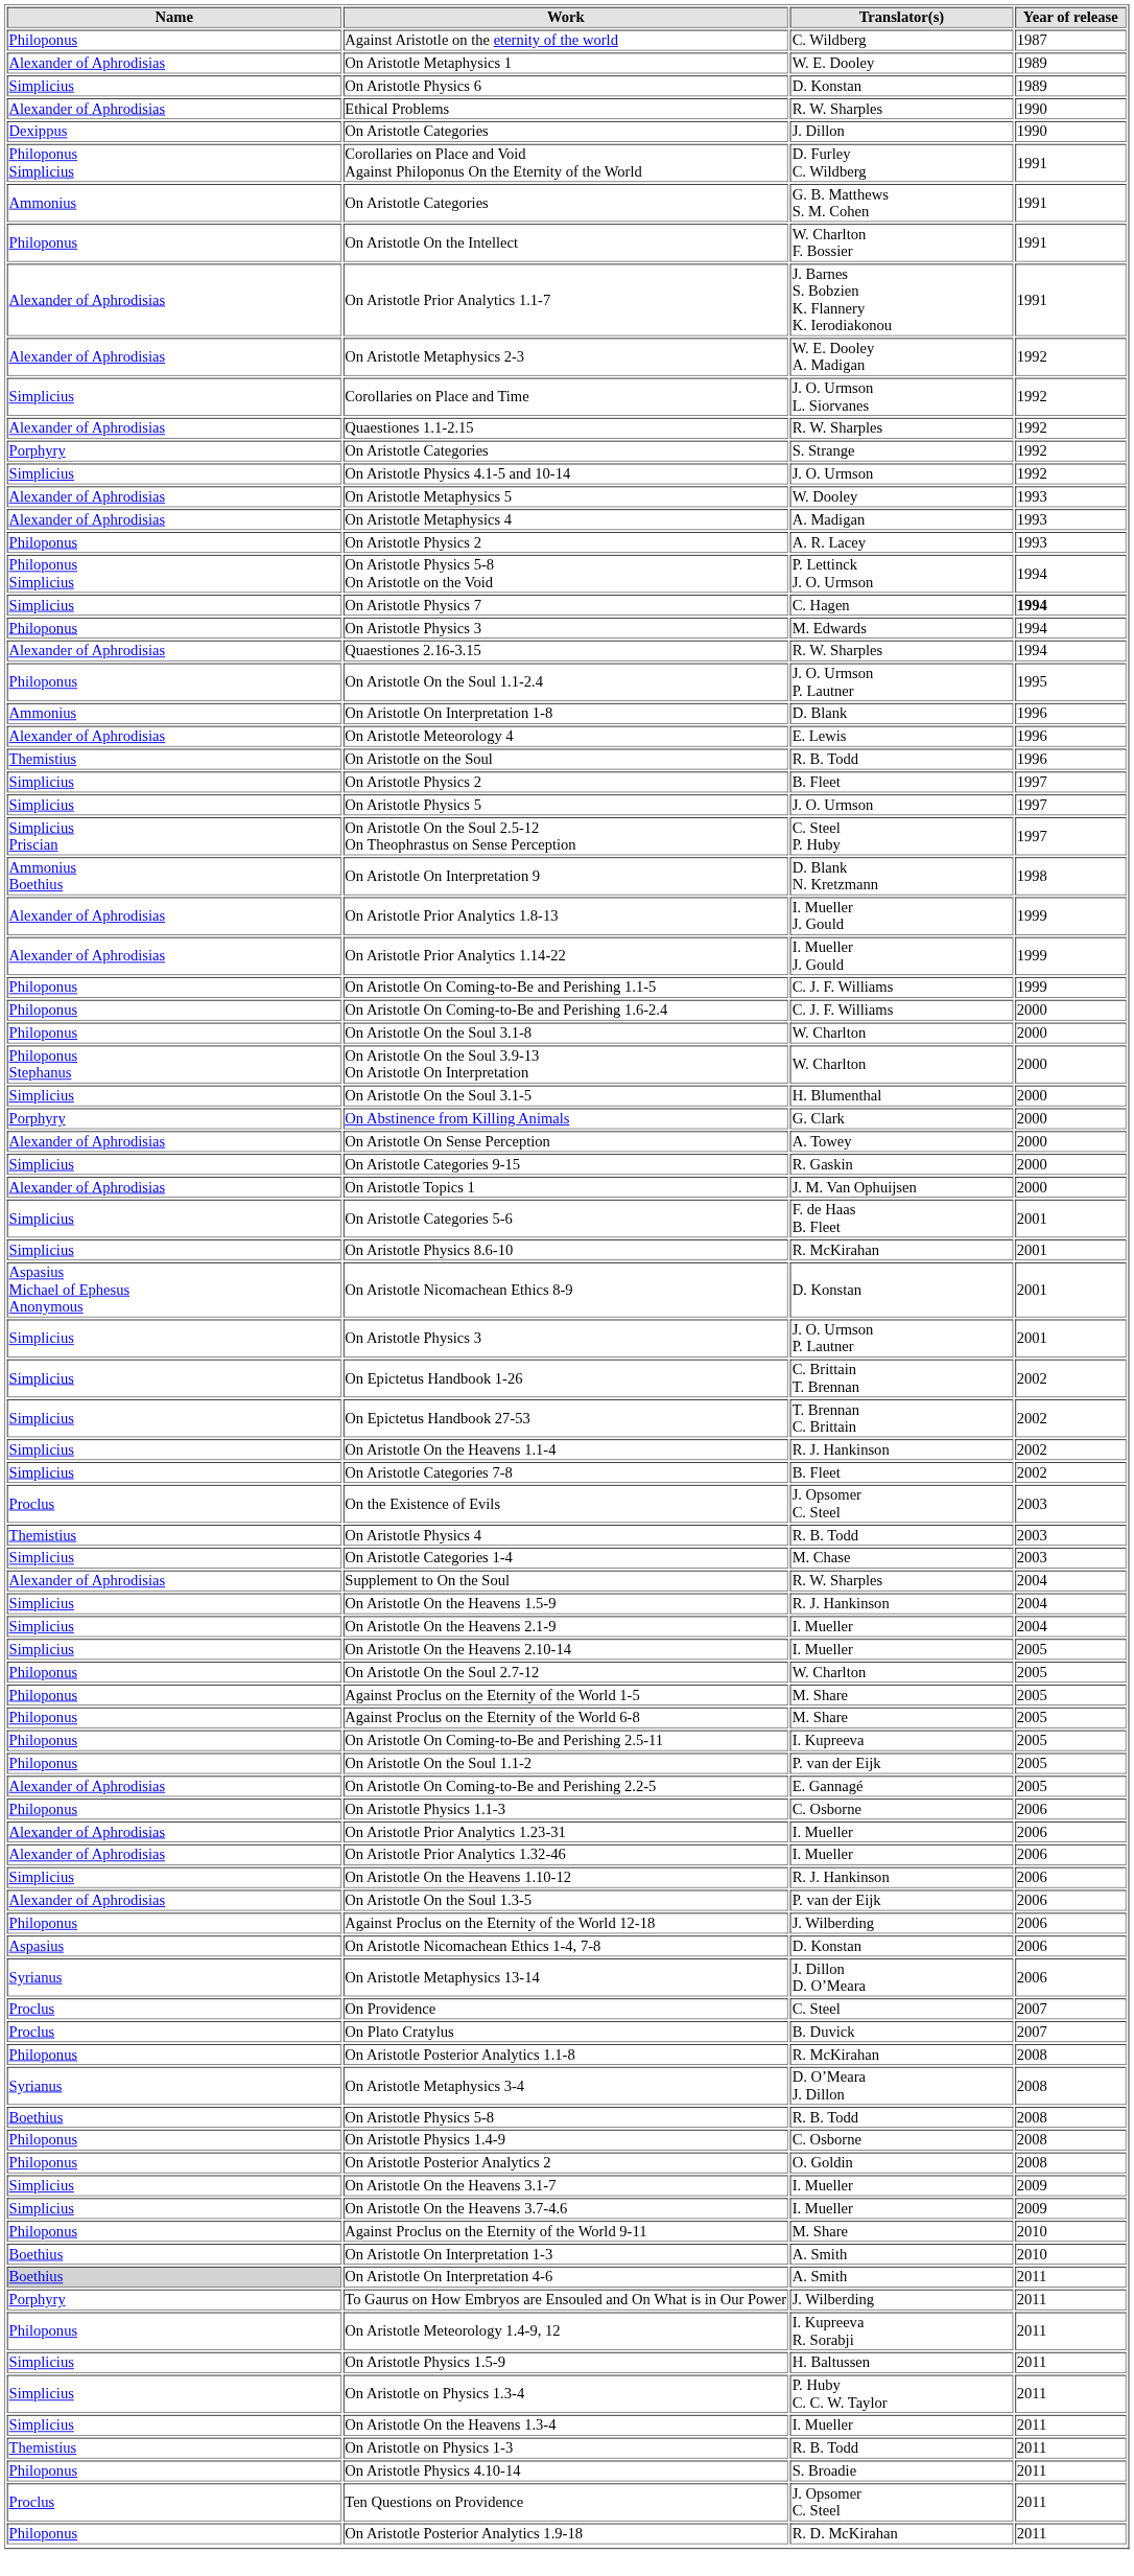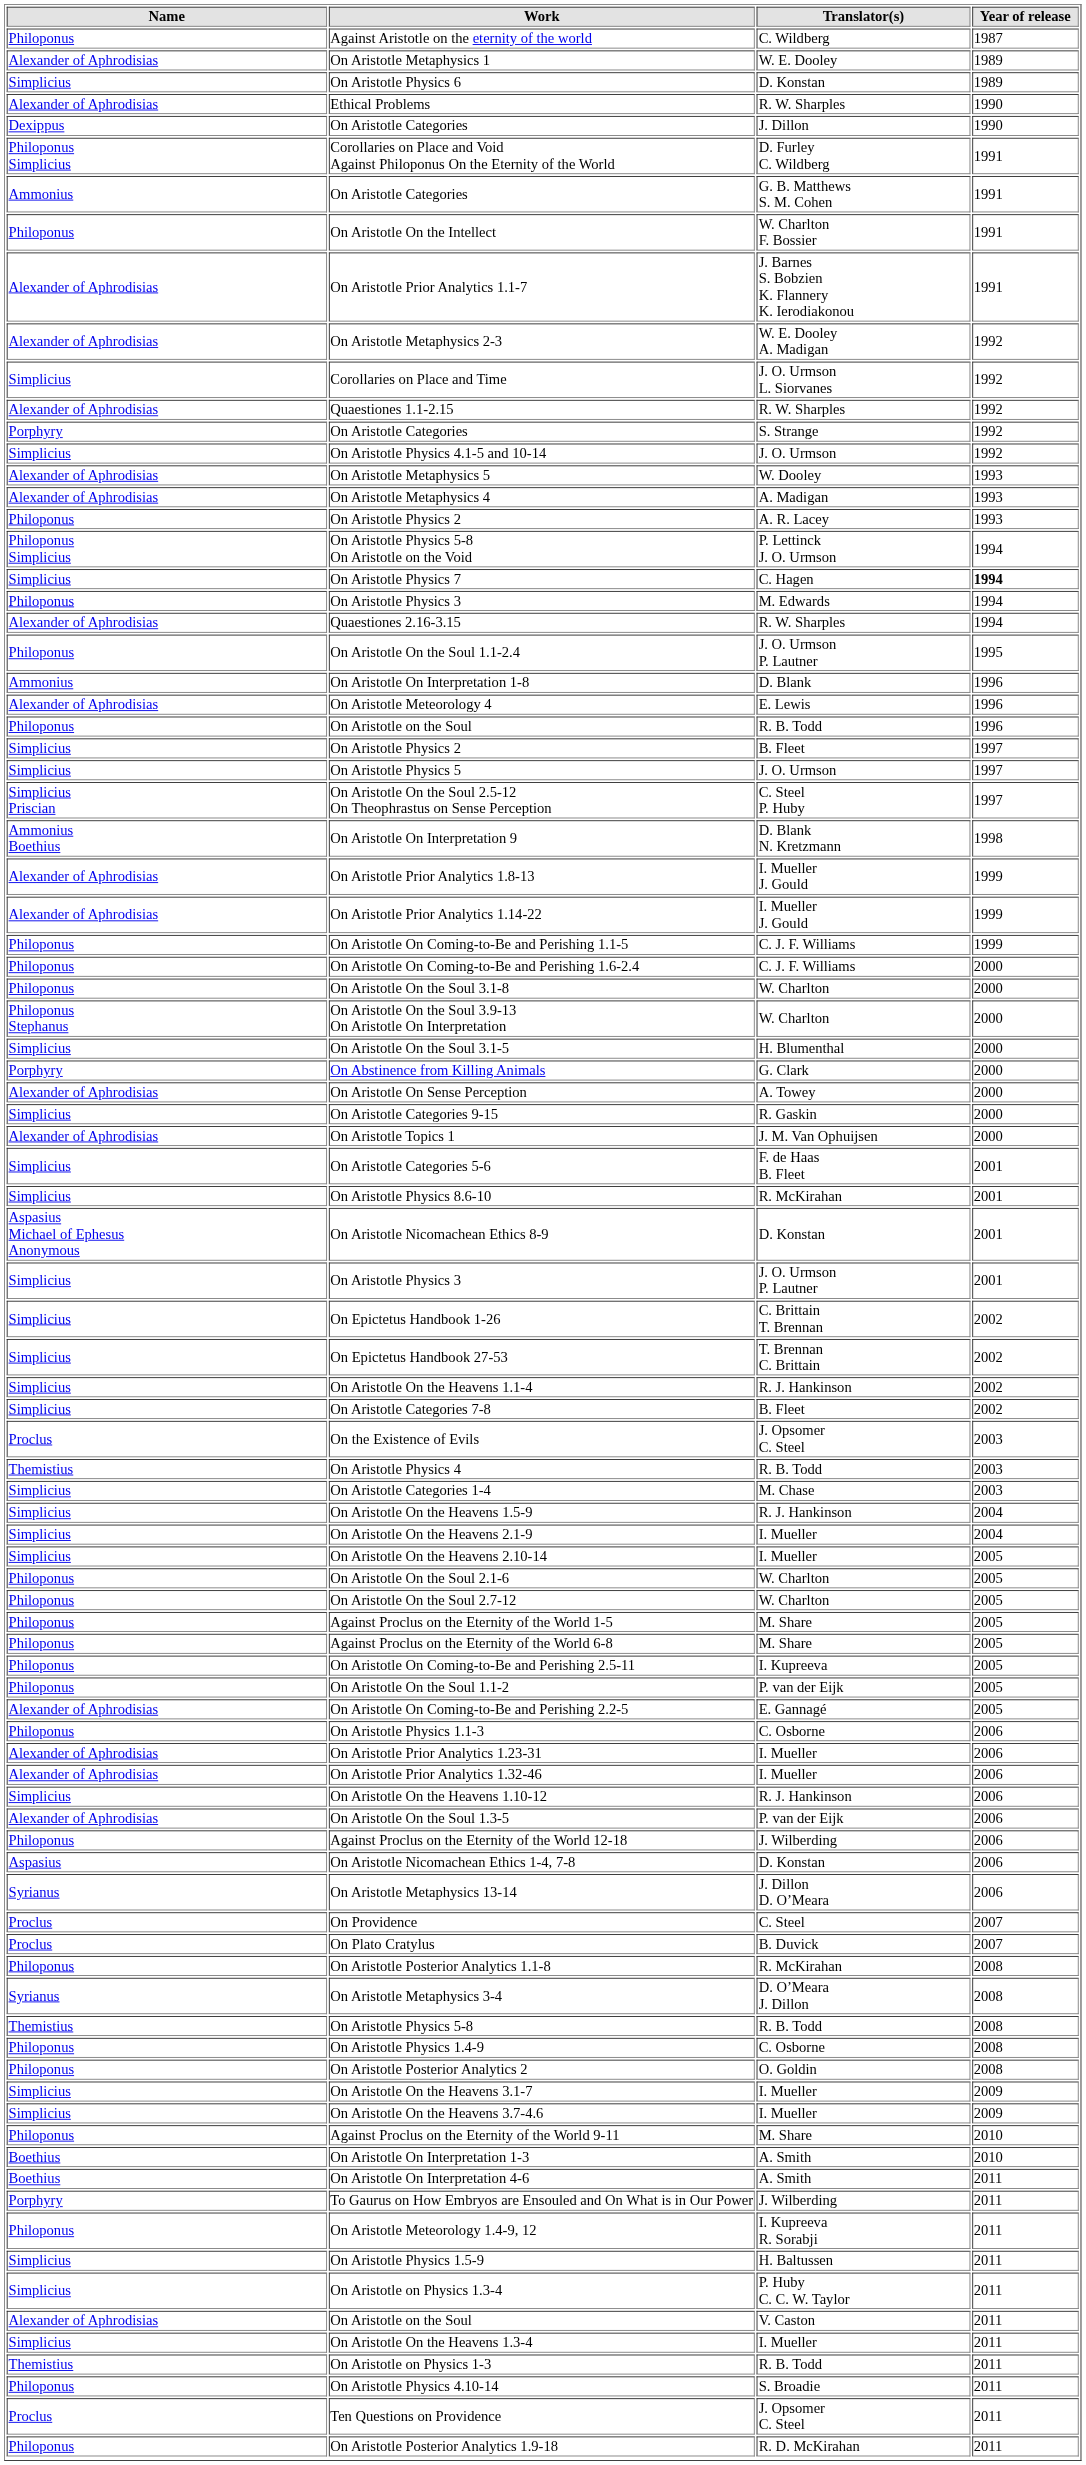 <table class = class="wikitable" border="1">
 <tr>
 <th width="30%" style="background:#e3e3e3">Name</th>
 <th width="40%" style="background:#e3e3e3">Work</th>
 <th width="20%" style="background:#e3e3e3">Translator(s)</th>
 <th width="10%" style="background:#e3e3e3">Year of release</th>
 </tr>
 <tr>
 <td><a href='#'>Philoponus</a></td>
 <td>Against Aristotle on the <a href='#'>eternity of the world</a></td>
 <td>C. Wildberg</td>
 <td>1987</td>
 </tr>
 <tr>
 <td><a href='#'>Alexander of Aphrodisias</a></td>
 <td>On Aristotle Metaphysics 1</td>
 <td>W. E. Dooley</td>
 <td>1989</td>
 </tr>
 <tr>
 <td><a href='#'>Simplicius</a></td>
 <td>On Aristotle Physics 6</td>
 <td>D. Konstan</td>
 <td>1989</td>
 </tr>
 <tr>
 <td><a href='#'>Alexander of Aphrodisias</a></td>
 <td>Ethical Problems</td>
 <td>R. W. Sharples</td>
 <td>1990</td>
 </tr>
 <tr>
 <td><a href='#'>Dexippus</a></td>
 <td>On Aristotle Categories</td>
 <td>J. Dillon</td>
 <td>1990</td>
 </tr>
 <tr>
 <td><a href='#'>Philoponus</a><br><a href='#'>Simplicius</a></td>
 <td>Corollaries on Place and Void<br>Against Philoponus On the Eternity of the World</td>
 <td>D. Furley<br>C. Wildberg</td>
 <td>1991</td>
 </tr>
 <tr>
 <td><a href='#'>Ammonius</a></td>
 <td>On Aristotle Categories</td>
 <td>G. B. Matthews<br>S. M. Cohen</td>
 <td>1991</td>
 </tr>
 <tr>
 <td><a href='#'>Philoponus</a></td>
 <td>On Aristotle On the Intellect</td>
 <td>W. Charlton<br>F. Bossier</td>
 <td>1991</td>
 </tr>
 <tr>
 <td><a href='#'>Alexander of Aphrodisias</a></td>
 <td>On Aristotle Prior Analytics 1.1-7</td>
 <td>J. Barnes<br>S. Bobzien<br>K. Flannery<br>K. Ierodiakonou</td>
 <td>1991</td>
 </tr>
 <tr>
 <td><a href='#'>Alexander of Aphrodisias</a></td>
 <td>On Aristotle Metaphysics 2-3</td>
 <td>W. E. Dooley<br>A. Madigan</td>
 <td>1992</td>
 </tr>
 <tr>
 <td><a href='#'>Simplicius</a></td>
 <td>Corollaries on Place and Time</td>
 <td>J. O. Urmson<br>L. Siorvanes</td>
 <td>1992</td>
 </tr>
 <tr>
 <td><a href='#'>Alexander of Aphrodisias</a></td>
 <td>Quaestiones 1.1-2.15</td>
 <td>R. W. Sharples</td>
 <td>1992</td>
 </tr>
 <tr>
 <td><a href='#'>Porphyry</a></td>
 <td>On Aristotle Categories</td>
 <td>S. Strange</td>
 <td>1992</td>
 </tr>
 <tr>
 <td><a href='#'>Simplicius</a></td>
 <td>On Aristotle Physics 4.1-5 and 10-14</td>
 <td>J. O. Urmson</td>
 <td>1992</td>
 </tr>
 <tr>
 <td><a href='#'>Alexander of Aphrodisias</a></td>
 <td>On Aristotle Metaphysics 5</td>
 <td>W. Dooley</td>
 <td>1993</td>
 </tr>
 <tr>
 <td><a href='#'>Alexander of Aphrodisias</a></td>
 <td>On Aristotle Metaphysics 4</td>
 <td>A. Madigan</td>
 <td>1993</td>
 </tr>
 <tr>
 <td><a href='#'>Philoponus</a></td>
 <td>On Aristotle Physics 2</td>
 <td>A. R. Lacey</td>
 <td>1993</td>
 </tr>
 <tr>
 <td><a href='#'>Philoponus</a><br><a href='#'>Simplicius</a></td>
 <td>On Aristotle Physics 5-8<br>On Aristotle on the Void</td>
 <td>P. Lettinck<br>J. O. Urmson</td>
 <td>1994</td>
 </tr>
 <tr>
 <td><a href='#'>Simplicius</a></td>
 <td>On Aristotle Physics 7</td>
 <td>C. Hagen</td>
 <td><strong>1994</strong></td>
 </tr>
 <tr>
 <td><a href='#'>Philoponus</a></td>
 <td>On Aristotle Physics 3</td>
 <td>M. Edwards</td>
 <td>1994</td>
 </tr>
 <tr>
 <td><a href='#'>Alexander of Aphrodisias</a></td>
 <td>Quaestiones 2.16-3.15</td>
 <td>R. W. Sharples</td>
 <td>1994</td>
 </tr>
 <tr>
 <td><a href='#'>Philoponus</a></td>
 <td>On Aristotle On the Soul 1.1-2.4</td>
 <td>J. O. Urmson<br>P. Lautner</td>
 <td>1995</td>
 </tr>
 <tr>
 <td><a href='#'>Ammonius</a></td>
 <td>On Aristotle On Interpretation 1-8</td>
 <td>D. Blank</td>
 <td>1996</td>
 </tr>
 <tr>
 <td><a href='#'>Alexander of Aphrodisias</a></td>
 <td>On Aristotle Meteorology 4</td>
 <td>E. Lewis</td>
 <td>1996</td>
 </tr>
 <tr>
-<td><a href='#'>Themistius</a></td>
+<td><a href='#'>Philoponus</a></td>
 <td>On Aristotle on the Soul</td>
 <td>R. B. Todd</td>
 <td>1996</td>
 </tr>
 <tr>
 <td><a href='#'>Simplicius</a></td>
 <td>On Aristotle Physics 2</td>
 <td>B. Fleet</td>
 <td>1997</td>
 </tr>
 <tr>
 <td><a href='#'>Simplicius</a></td>
 <td>On Aristotle Physics 5</td>
 <td>J. O. Urmson</td>
 <td>1997</td>
 </tr>
 <tr>
 <td><a href='#'>Simplicius</a><br><a href='#'>Priscian</a></td>
 <td>On Aristotle On the Soul 2.5-12<br>On Theophrastus on Sense Perception</td>
 <td>C. Steel<br>P. Huby</td>
 <td>1997</td>
 </tr>
 <tr>
 <td><a href='#'>Ammonius</a><br><a href='#'>Boethius</a></td>
 <td>On Aristotle On Interpretation 9</td>
 <td>D. Blank<br>N. Kretzmann</td>
 <td>1998</td>
 </tr>
 <tr>
 <td><a href='#'>Alexander of Aphrodisias</a></td>
 <td>On Aristotle Prior Analytics 1.8-13</td>
 <td>I. Mueller<br>J. Gould</td>
 <td>1999</td>
 </tr>
 <tr>
 <td><a href='#'>Alexander of Aphrodisias</a></td>
 <td>On Aristotle Prior Analytics 1.14-22</td>
 <td>I. Mueller<br>J. Gould</td>
 <td>1999</td>
 </tr>
 <tr>
 <td><a href='#'>Philoponus</a></td>
 <td>On Aristotle On Coming-to-Be and Perishing 1.1-5</td>
 <td>C. J. F. Williams</td>
 <td>1999</td>
 </tr>
 <tr>
 <td><a href='#'>Philoponus</a></td>
 <td>On Aristotle On Coming-to-Be and Perishing 1.6-2.4</td>
 <td>C. J. F. Williams</td>
 <td>2000</td>
 </tr>
 <tr>
 <td><a href='#'>Philoponus</a></td>
 <td>On Aristotle On the Soul 3.1-8</td>
 <td>W. Charlton</td>
 <td>2000</td>
 </tr>
 <tr>
 <td><a href='#'>Philoponus</a><br><a href='#'>Stephanus</a></td>
 <td>On Aristotle On the Soul 3.9-13<br>On Aristotle On Interpretation</td>
 <td>W. Charlton</td>
 <td>2000</td>
 </tr>
 <tr>
 <td><a href='#'>Simplicius</a></td>
 <td>On Aristotle On the Soul 3.1-5</td>
 <td>H. Blumenthal</td>
 <td>2000</td>
 </tr>
 <tr>
 <td><a href='#'>Porphyry</a></td>
 <td><a href='#'>On Abstinence from Killing Animals</a></td>
 <td>G. Clark</td>
 <td>2000</td>
 </tr>
 <tr>
 <td><a href='#'>Alexander of Aphrodisias</a></td>
 <td>On Aristotle On Sense Perception</td>
 <td>A. Towey</td>
 <td>2000</td>
 </tr>
 <tr>
 <td><a href='#'>Simplicius</a></td>
 <td>On Aristotle Categories 9-15</td>
 <td>R. Gaskin</td>
 <td>2000</td>
 </tr>
 <tr>
 <td><a href='#'>Alexander of Aphrodisias</a></td>
 <td>On Aristotle Topics 1</td>
 <td>J. M. Van Ophuijsen</td>
 <td>2000</td>
 </tr>
 <tr>
 <td><a href='#'>Simplicius</a></td>
 <td>On Aristotle Categories 5-6</td>
 <td>F. de Haas<br>B. Fleet</td>
 <td>2001</td>
 </tr>
 <tr>
 <td><a href='#'>Simplicius</a></td>
 <td>On Aristotle Physics 8.6-10</td>
 <td>R. McKirahan</td>
 <td>2001</td>
 </tr>
 <tr>
 <td><a href='#'>Aspasius</a><br><a href='#'>Michael of Ephesus</a><br><a href='#'>Anonymous</a></td>
 <td>On Aristotle Nicomachean Ethics 8-9</td>
 <td>D. Konstan</td>
 <td>2001</td>
 </tr>
 <tr>
 <td><a href='#'>Simplicius</a></td>
 <td>On Aristotle Physics 3</td>
 <td>J. O. Urmson<br>P. Lautner</td>
 <td>2001</td>
 </tr>
 <tr>
 <td><a href='#'>Simplicius</a></td>
 <td>On Epictetus Handbook 1-26</td>
 <td>C. Brittain<br>T. Brennan</td>
 <td>2002</td>
 </tr>
 <tr>
 <td><a href='#'>Simplicius</a></td>
 <td>On Epictetus Handbook 27-53</td>
 <td>T. Brennan<br>C. Brittain</td>
 <td>2002</td>
 </tr>
 <tr>
 <td><a href='#'>Simplicius</a></td>
 <td>On Aristotle On the Heavens 1.1-4</td>
 <td>R. J. Hankinson</td>
 <td>2002</td>
 </tr>
 <tr>
 <td><a href='#'>Simplicius</a></td>
 <td>On Aristotle Categories 7-8</td>
 <td>B. Fleet</td>
 <td>2002</td>
 </tr>
 <tr>
 <td><a href='#'>Proclus</a></td>
 <td>On the Existence of Evils</td>
 <td>J. Opsomer<br>C. Steel</td>
 <td>2003</td>
 </tr>
 <tr>
 <td><a href='#'>Themistius</a></td>
 <td>On Aristotle Physics 4</td>
 <td>R. B. Todd</td>
 <td>2003</td>
 </tr>
 <tr>
 <td><a href='#'>Simplicius</a></td>
 <td>On Aristotle Categories 1-4</td>
 <td>M. Chase</td>
 <td>2003</td>
 </tr>
 <tr>
-<td><a href='#'>Alexander of Aphrodisias</a></td>
-<td>Supplement to On the Soul</td>
-<td>R. W. Sharples</td>
-<td>2004</td>
-</tr>
-<tr>
 <td><a href='#'>Simplicius</a></td>
 <td>On Aristotle On the Heavens 1.5-9</td>
 <td>R. J. Hankinson</td>
 <td>2004</td>
 </tr>
 <tr>
 <td><a href='#'>Simplicius</a></td>
 <td>On Aristotle On the Heavens 2.1-9</td>
 <td>I. Mueller</td>
 <td>2004</td>
 </tr>
 <tr>
 <td><a href='#'>Simplicius</a></td>
 <td>On Aristotle On the Heavens 2.10-14</td>
 <td>I. Mueller</td>
+<td>2005</td>
+</tr>
+<tr>
+<td><a href='#'>Philoponus</a></td>
+<td>On Aristotle On the Soul 2.1-6</td>
+<td>W. Charlton</td>
 <td>2005</td>
 </tr>
 <tr>
 <td><a href='#'>Philoponus</a></td>
 <td>On Aristotle On the Soul 2.7-12</td>
 <td>W. Charlton</td>
 <td>2005</td>
 </tr>
 <tr>
 <td><a href='#'>Philoponus</a></td>
 <td>Against Proclus on the Eternity of the World 1-5</td>
 <td>M. Share</td>
 <td>2005</td>
 </tr>
 <tr>
 <td><a href='#'>Philoponus</a></td>
 <td>Against Proclus on the Eternity of the World 6-8</td>
 <td>M. Share</td>
 <td>2005</td>
 </tr>
 <tr>
 <td><a href='#'>Philoponus</a></td>
 <td>On Aristotle On Coming-to-Be and Perishing 2.5-11</td>
 <td>I. Kupreeva</td>
 <td>2005</td>
 </tr>
 <tr>
 <td><a href='#'>Philoponus</a></td>
 <td>On Aristotle On the Soul 1.1-2</td>
 <td>P. van der Eijk</td>
 <td>2005</td>
 </tr>
 <tr>
 <td><a href='#'>Alexander of Aphrodisias</a></td>
 <td>On Aristotle On Coming-to-Be and Perishing 2.2-5</td>
 <td>E. Gannagé</td>
 <td>2005</td>
 </tr>
 <tr>
 <td><a href='#'>Philoponus</a></td>
 <td>On Aristotle Physics 1.1-3</td>
 <td>C. Osborne</td>
 <td>2006</td>
 </tr>
 <tr>
 <td><a href='#'>Alexander of Aphrodisias</a></td>
 <td>On Aristotle Prior Analytics 1.23-31</td>
 <td>I. Mueller</td>
 <td>2006</td>
 </tr>
 <tr>
 <td><a href='#'>Alexander of Aphrodisias</a></td>
 <td>On Aristotle Prior Analytics 1.32-46</td>
 <td>I. Mueller</td>
 <td>2006</td>
 </tr>
 <tr>
 <td><a href='#'>Simplicius</a></td>
 <td>On Aristotle On the Heavens 1.10-12</td>
 <td>R. J. Hankinson</td>
 <td>2006</td>
 </tr>
 <tr>
 <td><a href='#'>Alexander of Aphrodisias</a></td>
 <td>On Aristotle On the Soul 1.3-5</td>
 <td>P. van der Eijk</td>
 <td>2006</td>
 </tr>
 <tr>
 <td><a href='#'>Philoponus</a></td>
 <td>Against Proclus on the Eternity of the World 12-18</td>
 <td>J. Wilberding</td>
 <td>2006</td>
 </tr>
 <tr>
 <td><a href='#'>Aspasius</a></td>
 <td>On Aristotle Nicomachean Ethics 1-4, 7-8</td>
 <td>D. Konstan</td>
 <td>2006</td>
 </tr>
 <tr>
 <td><a href='#'>Syrianus</a></td>
 <td>On Aristotle Metaphysics 13-14</td>
 <td>J. Dillon<br>D. O’Meara</td>
 <td>2006</td>
 </tr>
 <tr>
 <td><a href='#'>Proclus</a></td>
 <td>On Providence</td>
 <td>C. Steel</td>
 <td>2007</td>
 </tr>
 <tr>
 <td><a href='#'>Proclus</a></td>
 <td>On Plato Cratylus</td>
 <td>B. Duvick</td>
 <td>2007</td>
 </tr>
 <tr>
 <td><a href='#'>Philoponus</a></td>
 <td>On Aristotle Posterior Analytics 1.1-8</td>
 <td>R. McKirahan</td>
 <td>2008</td>
 </tr>
 <tr>
 <td><a href='#'>Syrianus</a></td>
 <td>On Aristotle Metaphysics 3-4</td>
 <td>D. O’Meara<br>J. Dillon</td>
 <td>2008</td>
 </tr>
 <tr>
-<td><a href='#'>Boethius</a></td>
+<td><a href='#'>Themistius</a></td>
 <td>On Aristotle Physics 5-8</td>
 <td>R. B. Todd</td>
 <td>2008</td>
 </tr>
 <tr>
 <td><a href='#'>Philoponus</a></td>
 <td>On Aristotle Physics 1.4-9</td>
 <td>C. Osborne</td>
 <td>2008</td>
 </tr>
 <tr>
 <td><a href='#'>Philoponus</a></td>
 <td>On Aristotle Posterior Analytics 2</td>
 <td>O. Goldin</td>
 <td>2008</td>
 </tr>
 <tr>
 <td><a href='#'>Simplicius</a></td>
 <td>On Aristotle On the Heavens 3.1-7</td>
 <td>I. Mueller</td>
 <td>2009</td>
 </tr>
 <tr>
 <td><a href='#'>Simplicius</a></td>
 <td>On Aristotle On the Heavens 3.7-4.6</td>
 <td>I. Mueller</td>
 <td>2009</td>
 </tr>
 <tr>
 <td><a href='#'>Philoponus</a></td>
 <td>Against Proclus on the Eternity of the World 9-11</td>
 <td>M. Share</td>
 <td>2010</td>
 </tr>
 <tr>
 <td><a href='#'>Boethius</a></td>
 <td>On Aristotle On Interpretation 1-3</td>
 <td>A. Smith</td>
 <td>2010</td>
 </tr>
 <tr>
-<td style="background: lightgrey;"><a href='#'>Boethius</a></td>
+<td><a href='#'>Boethius</a></td>
 <td>On Aristotle On Interpretation 4-6</td>
 <td>A. Smith</td>
 <td>2011</td>
 </tr>
 <tr>
 <td><a href='#'>Porphyry</a></td>
 <td>To Gaurus on How Embryos are Ensouled and On What is in Our Power</td>
 <td>J. Wilberding</td>
 <td>2011</td>
 </tr>
 <tr>
 <td><a href='#'>Philoponus</a></td>
 <td>On Aristotle Meteorology 1.4-9, 12</td>
 <td>I. Kupreeva<br>R. Sorabji</td>
 <td>2011</td>
 </tr>
 <tr>
 <td><a href='#'>Simplicius</a></td>
 <td>On Aristotle Physics 1.5-9</td>
 <td>H. Baltussen</td>
 <td>2011</td>
 </tr>
 <tr>
 <td><a href='#'>Simplicius</a></td>
 <td>On Aristotle on Physics 1.3-4</td>
 <td>P. Huby<br>C. C. W. Taylor</td>
+<td>2011</td>
+</tr>
+<tr>
+<td><a href='#'>Alexander of Aphrodisias</a></td>
+<td>On Aristotle on the Soul</td>
+<td>V. Caston</td>
 <td>2011</td>
 </tr>
 <tr>
 <td><a href='#'>Simplicius</a></td>
 <td>On Aristotle On the Heavens 1.3-4</td>
 <td>I. Mueller</td>
 <td>2011</td>
 </tr>
 <tr>
 <td><a href='#'>Themistius</a></td>
 <td>On Aristotle on Physics 1-3</td>
 <td>R. B. Todd</td>
 <td>2011</td>
 </tr>
 <tr>
 <td><a href='#'>Philoponus</a></td>
 <td>On Aristotle Physics 4.10-14</td>
 <td>S. Broadie</td>
 <td>2011</td>
 </tr>
 <tr>
 <td><a href='#'>Proclus</a></td>
 <td>Ten Questions on Providence</td>
 <td>J. Opsomer<br>C. Steel</td>
 <td>2011</td>
 </tr>
 <tr>
 <td><a href='#'>Philoponus</a></td>
 <td>On Aristotle Posterior Analytics 1.9-18</td>
 <td>R. D. McKirahan</td>
 <td>2011</td>
 </tr>
 <tr>
 </tr>
 </table>
